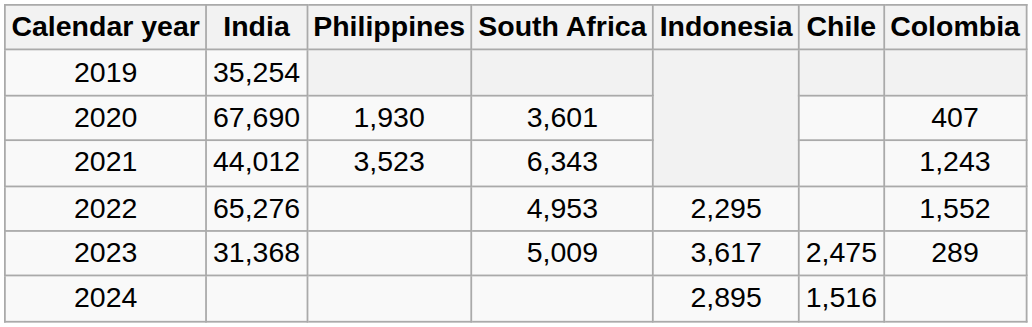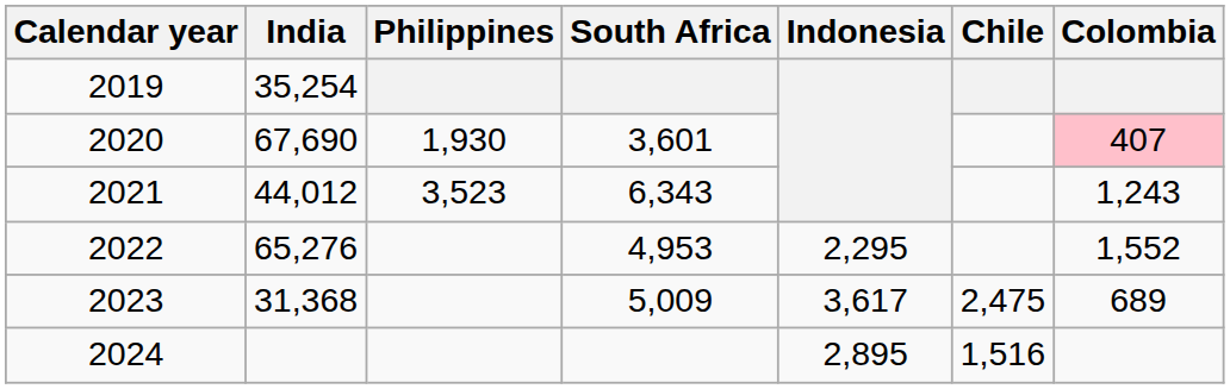 <table class="wikitable"style="text-align: center;">
 <tr>
 <th>Calendar year</th>
 <th>India</th>
 <th>Philippines</th>
 <th>South Africa</th>
 <th>Indonesia</th>
 <th>Chile</th>
 <th>Colombia</th>
 </tr>
 <tr>
 <td>2019</td>
 <td>35,254</td>
 <th></th>
 <th></th>
 <th rowspan="3"></th>
 <th></th>
 <th></th>
 </tr>
 <tr>
 <td>2020</td>
 <td>67,690</td>
 <td>1,930</td>
 <td>3,601</td>
 <td></td>
-<td>407</td>
+<td style="background: pink;">407</td>
 </tr>
 <tr>
 <td>2021</td>
 <td>44,012</td>
 <td>3,523</td>
 <td>6,343</td>
 <td></td>
 <td>1,243</td>
 </tr>
 <tr>
 <td>2022</td>
 <td>65,276</td>
 <td></td>
 <td>4,953</td>
 <td>2,295</td>
 <td></td>
 <td>1,552</td>
 </tr>
 <tr>
 <td>2023</td>
 <td>31,368</td>
 <td></td>
 <td>5,009</td>
 <td>3,617</td>
 <td>2,475</td>
-<td>289</td>
+<td>689</td>
 </tr>
 <tr>
 <td>2024</td>
 <td></td>
 <td></td>
 <td></td>
 <td>2,895</td>
 <td>1,516</td>
 <td></td>
 </tr>
 </table>
